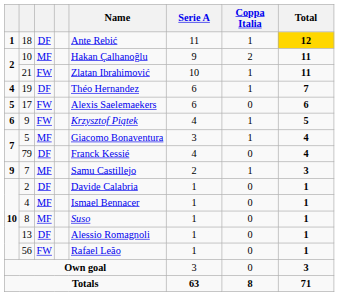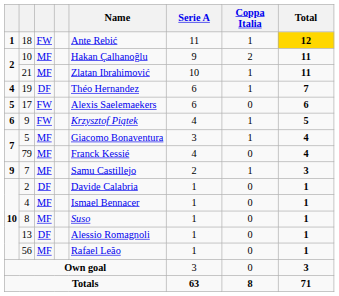 <table class="wikitable" style="text-align:center">
 <tr>
 <th width=15></th>
 <th width=15></th>
 <th width=15></th>
 <th width=15></th>
 <th width=145>Name</th>
 <th width=80><a href='#'>Serie A</a></th>
 <th width=80><a href='#'>Coppa Italia</a></th>
 <th width=80>Total</th>
 </tr>
 <tr>
 <td><strong>1</strong></td>
 <td>18</td>
-<td><a href='#'>DF</a></td>
+<td><a href='#'>FW</a></td>
 <td></td>
 <td align=left><a href='#'>Ante Rebić</a></td>
 <td>11</td>
 <td>1</td>
 <td style="background: gold;"><strong>12</strong></td>
 </tr>
 <tr>
 <td rowspan=2><strong>2</strong></td>
 <td>10</td>
 <td><a href='#'>MF</a></td>
 <td></td>
 <td align=left><a href='#'>Hakan Çalhanoğlu</a></td>
 <td>9</td>
 <td>2</td>
 <td><strong>11</strong></td>
 </tr>
 <tr>
 <td>21</td>
-<td><a href='#'>FW</a></td>
+<td><a href='#'>MF</a></td>
 <td></td>
 <td align=left><a href='#'>Zlatan Ibrahimović</a></td>
 <td>10</td>
 <td>1</td>
 <td><strong>11</strong></td>
 </tr>
 <tr>
 <td><strong>4</strong></td>
 <td>19</td>
 <td><a href='#'>DF</a></td>
 <td></td>
 <td align=left><a href='#'>Théo Hernandez</a></td>
 <td>6</td>
 <td>1</td>
 <td><strong>7</strong></td>
 </tr>
 <tr>
 <td><strong>5</strong></td>
 <td>17</td>
 <td><a href='#'>FW</a></td>
 <td></td>
 <td align=left><a href='#'>Alexis Saelemaekers</a></td>
 <td>6</td>
 <td>0</td>
 <td><strong>6</strong></td>
 </tr>
 <tr>
 <td><strong>6</strong></td>
 <td>9</td>
 <td><a href='#'>FW</a></td>
 <td></td>
 <td align=left><em><a href='#'>Krzysztof Piątek</a></em></td>
 <td>4</td>
 <td>1</td>
 <td><strong>5</strong></td>
 </tr>
 <tr>
 <td rowspan=2><strong>7</strong></td>
 <td>5</td>
 <td><a href='#'>MF</a></td>
 <td></td>
 <td align=left><a href='#'>Giacomo Bonaventura</a></td>
 <td>3</td>
 <td>1</td>
 <td><strong>4</strong></td>
 </tr>
 <tr>
 <td>79</td>
-<td><a href='#'>DF</a></td>
+<td><a href='#'>MF</a></td>
 <td></td>
 <td align=left><a href='#'>Franck Kessié</a></td>
 <td>4</td>
 <td>0</td>
 <td><strong>4</strong></td>
 </tr>
 <tr>
 <td><strong>9</strong></td>
 <td>7</td>
 <td><a href='#'>MF</a></td>
 <td></td>
 <td align=left><a href='#'>Samu Castillejo</a></td>
 <td>2</td>
 <td>1</td>
 <td><strong>3</strong></td>
 </tr>
 <tr>
 <td rowspan=5><strong>10</strong></td>
 <td>2</td>
 <td><a href='#'>DF</a></td>
 <td></td>
 <td align=left><a href='#'>Davide Calabria</a></td>
 <td>1</td>
 <td>0</td>
 <td><strong>1</strong></td>
 </tr>
 <tr>
 <td>4</td>
 <td><a href='#'>MF</a></td>
 <td></td>
 <td align=left><a href='#'>Ismael Bennacer</a></td>
 <td>1</td>
 <td>0</td>
 <td><strong>1</strong></td>
 </tr>
 <tr>
 <td>8</td>
 <td><a href='#'>MF</a></td>
 <td></td>
 <td align=left><em><a href='#'>Suso</a></em></td>
 <td>1</td>
 <td>0</td>
 <td><strong>1</strong></td>
 </tr>
 <tr>
 <td>13</td>
 <td><a href='#'>DF</a></td>
 <td></td>
 <td align=left><a href='#'>Alessio Romagnoli</a></td>
 <td>1</td>
 <td>0</td>
 <td><strong>1</strong></td>
 </tr>
 <tr>
 <td>56</td>
-<td><a href='#'>FW</a></td>
+<td><a href='#'>MF</a></td>
 <td></td>
 <td align=left><a href='#'>Rafael Leão</a></td>
 <td>1</td>
 <td>0</td>
 <td><strong>1</strong></td>
 </tr>
 <tr>
 <td colspan=5><strong>Own goal</strong></td>
 <td>3</td>
 <td>0</td>
 <td><strong>3</strong></td>
 </tr>
 <tr>
 <td colspan=5><strong>Totals</strong></td>
 <td><strong>63</strong></td>
 <td><strong>8</strong></td>
 <td><strong>71</strong></td>
 </tr>
 </table>
